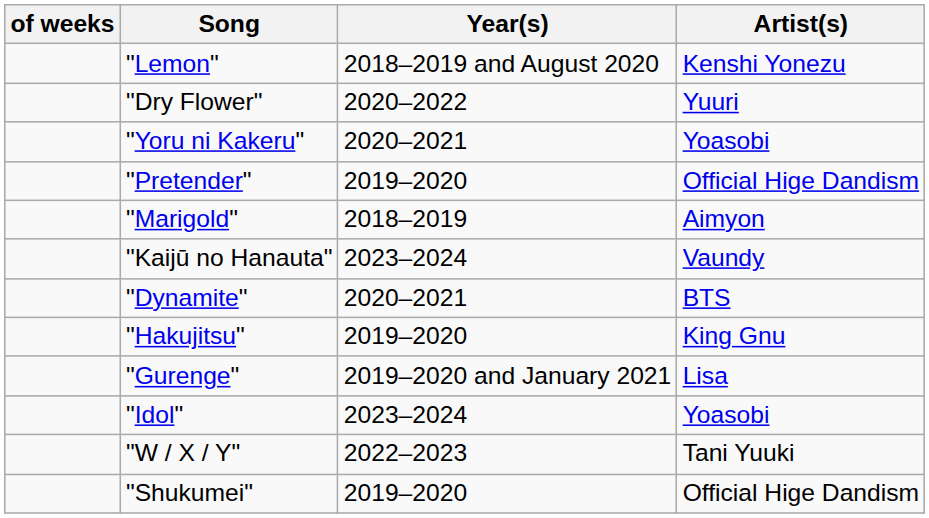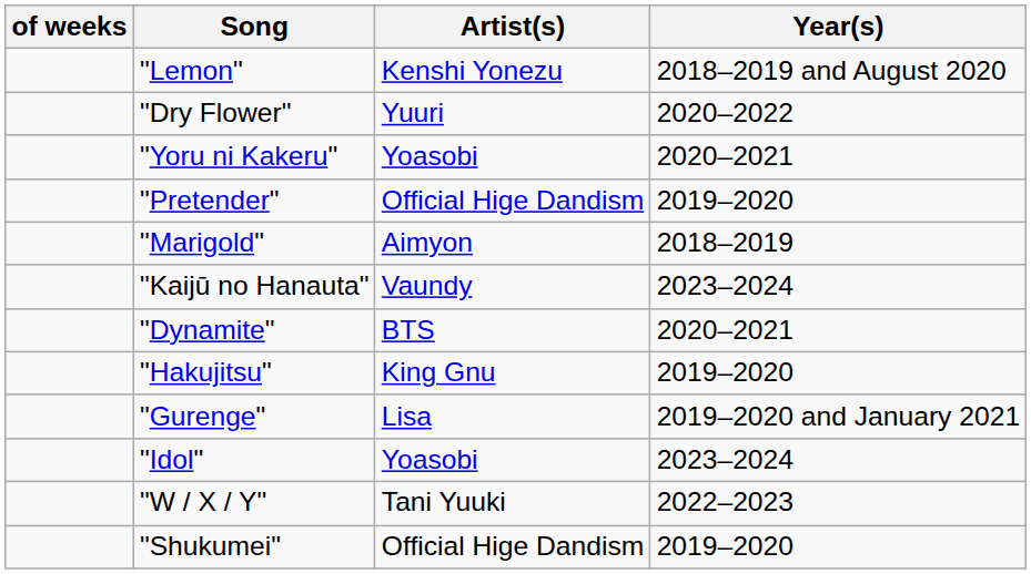 <table class="wikitable">
 <tr>
 <th> of weeks</th>
 <th>Song</th>
+<th>Artist(s)</th>
 <th>Year(s)</th>
-<th>Artist(s)</th>
 </tr>
 <tr>
 <td></td>
 <td>"<a href='#'>Lemon</a>"</td>
+<td><a href='#'>Kenshi Yonezu</a></td>
 <td>2018–2019 and August 2020</td>
-<td><a href='#'>Kenshi Yonezu</a></td>
 </tr>
 <tr>
 <td></td>
 <td>"Dry Flower"</td>
+<td><a href='#'>Yuuri</a></td>
 <td>2020–2022</td>
-<td><a href='#'>Yuuri</a></td>
 </tr>
 <tr>
 <td></td>
 <td>"<a href='#'>Yoru ni Kakeru</a>"</td>
+<td><a href='#'>Yoasobi</a></td>
 <td>2020–2021</td>
-<td><a href='#'>Yoasobi</a></td>
 </tr>
 <tr>
 <td></td>
 <td>"<a href='#'>Pretender</a>"</td>
+<td><a href='#'>Official Hige Dandism</a></td>
 <td>2019–2020</td>
-<td><a href='#'>Official Hige Dandism</a></td>
 </tr>
 <tr>
 <td></td>
 <td>"<a href='#'>Marigold</a>"</td>
+<td><a href='#'>Aimyon</a></td>
 <td>2018–2019</td>
-<td><a href='#'>Aimyon</a></td>
 </tr>
 <tr>
 <td></td>
 <td>"Kaijū no Hanauta"</td>
+<td><a href='#'>Vaundy</a></td>
 <td>2023–2024</td>
-<td><a href='#'>Vaundy</a></td>
 </tr>
 <tr>
 <td></td>
 <td>"<a href='#'>Dynamite</a>"</td>
+<td><a href='#'>BTS</a></td>
 <td>2020–2021</td>
-<td><a href='#'>BTS</a></td>
 </tr>
 <tr>
 <td></td>
 <td>"<a href='#'>Hakujitsu</a>"</td>
+<td><a href='#'>King Gnu</a></td>
 <td>2019–2020</td>
-<td><a href='#'>King Gnu</a></td>
 </tr>
 <tr>
 <td></td>
 <td>"<a href='#'>Gurenge</a>"</td>
+<td><a href='#'>Lisa</a></td>
 <td>2019–2020 and January 2021</td>
-<td><a href='#'>Lisa</a></td>
 </tr>
 <tr>
 <td></td>
 <td>"<a href='#'>Idol</a>"</td>
+<td><a href='#'>Yoasobi</a></td>
 <td>2023–2024</td>
-<td><a href='#'>Yoasobi</a></td>
 </tr>
 <tr>
 <td></td>
 <td>"W / X / Y"</td>
+<td>Tani Yuuki</td>
 <td>2022–2023</td>
-<td>Tani Yuuki</td>
 </tr>
 <tr>
 <td></td>
 <td>"Shukumei"</td>
+<td>Official Hige Dandism</td>
 <td>2019–2020</td>
-<td>Official Hige Dandism</td>
 </tr>
 </table>
